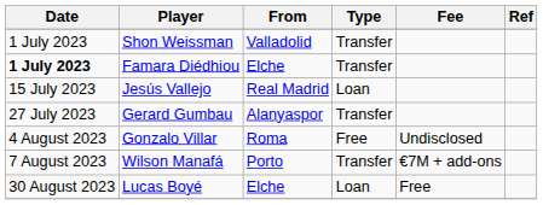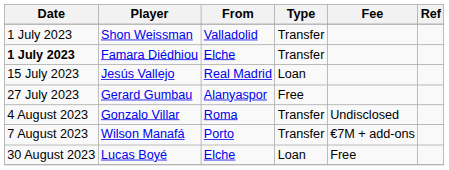 <table class="wikitable">
 <tr>
 <th>Date</th>
 <th>Player</th>
 <th>From</th>
 <th>Type</th>
 <th>Fee</th>
 <th>Ref</th>
 </tr>
 <tr>
 </tr>
 <tr>
 <td>1 July 2023</td>
 <td> <a href='#'>Shon Weissman</a></td>
 <td><a href='#'>Valladolid</a></td>
 <td>Transfer</td>
 <td></td>
 <td></td>
 </tr>
 <tr>
 <td><strong>1 July 2023</strong></td>
 <td> <a href='#'>Famara Diédhiou</a></td>
 <td><a href='#'>Elche</a></td>
 <td>Transfer</td>
 <td></td>
 <td></td>
 </tr>
 <tr>
 <td>15 July 2023</td>
 <td> <a href='#'>Jesús Vallejo</a></td>
 <td><a href='#'>Real Madrid</a></td>
 <td>Loan</td>
 <td></td>
 <td></td>
 </tr>
 <tr>
 <td>27 July 2023</td>
 <td> <a href='#'>Gerard Gumbau</a></td>
 <td> <a href='#'>Alanyaspor</a></td>
-<td>Transfer</td>
+<td>Free</td>
 <td></td>
 <td></td>
 </tr>
 <tr>
 <td>4 August 2023</td>
 <td> <a href='#'>Gonzalo Villar</a></td>
 <td> <a href='#'>Roma</a></td>
-<td>Free</td>
+<td>Transfer</td>
 <td>Undisclosed</td>
 <td></td>
 </tr>
 <tr>
 <td>7 August 2023</td>
 <td> <a href='#'>Wilson Manafá</a></td>
 <td> <a href='#'>Porto</a></td>
 <td>Transfer</td>
 <td>€7M + add-ons</td>
 <td></td>
 </tr>
 <tr>
 <td>30 August 2023</td>
 <td> <a href='#'>Lucas Boyé</a></td>
 <td><a href='#'>Elche</a></td>
 <td>Loan</td>
 <td>Free</td>
 <td></td>
 </tr>
 <tr>
 </tr>
 </table>
